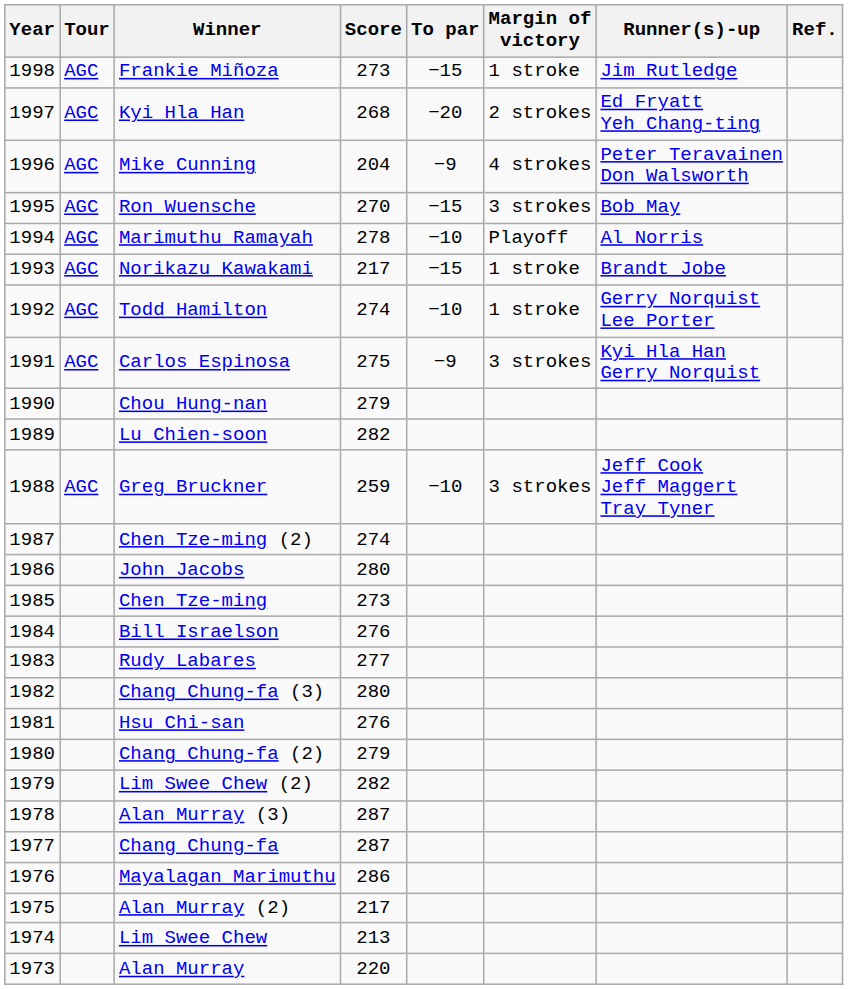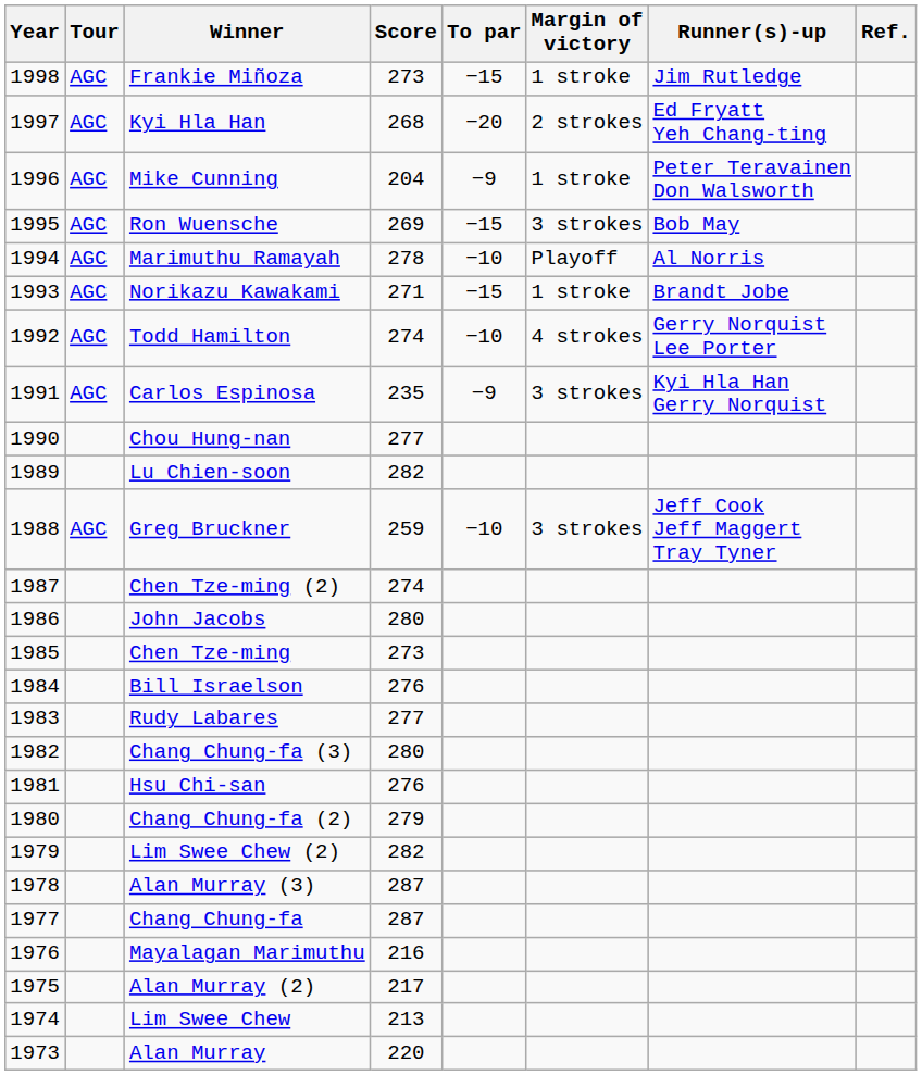 <table class="wikitable" style="font-size:95%">
 <tr>
 <th>Year</th>
 <th>Tour</th>
 <th>Winner</th>
 <th>Score</th>
 <th>To par</th>
 <th>Margin of<br>victory</th>
 <th>Runner(s)-up</th>
 <th>Ref.</th>
 </tr>
 <tr>
 <td>1998</td>
 <td><a href='#'>AGC</a></td>
 <td> <a href='#'>Frankie Miñoza</a></td>
 <td align=center>273</td>
 <td align=center>−15</td>
 <td>1 stroke</td>
 <td> <a href='#'>Jim Rutledge</a></td>
 <td></td>
 </tr>
 <tr>
 <td>1997</td>
 <td><a href='#'>AGC</a></td>
 <td> <a href='#'>Kyi Hla Han</a></td>
 <td align=center>268</td>
 <td align=center>−20</td>
 <td>2 strokes</td>
 <td> <a href='#'>Ed Fryatt</a><br> <a href='#'>Yeh Chang-ting</a></td>
 <td></td>
 </tr>
 <tr>
 <td>1996</td>
 <td><a href='#'>AGC</a></td>
 <td> <a href='#'>Mike Cunning</a></td>
 <td align=center>204</td>
 <td align=center>−9</td>
-<td>4 strokes</td>
+<td>1 stroke</td>
 <td> <a href='#'>Peter Teravainen</a><br> <a href='#'>Don Walsworth</a></td>
 <td></td>
 </tr>
 <tr>
 <td>1995</td>
 <td><a href='#'>AGC</a></td>
 <td> <a href='#'>Ron Wuensche</a></td>
-<td align=center>270</td>
+<td align=center>269</td>
 <td align=center>−15</td>
 <td>3 strokes</td>
 <td> <a href='#'>Bob May</a></td>
 <td></td>
 </tr>
 <tr>
 <td>1994</td>
 <td><a href='#'>AGC</a></td>
 <td> <a href='#'>Marimuthu Ramayah</a></td>
 <td align=center>278</td>
 <td align=center>−10</td>
 <td>Playoff</td>
 <td> <a href='#'>Al Norris</a></td>
 <td></td>
 </tr>
 <tr>
 <td>1993</td>
 <td><a href='#'>AGC</a></td>
 <td> <a href='#'>Norikazu Kawakami</a></td>
-<td align=center>217</td>
+<td align=center>271</td>
 <td align=center>−15</td>
 <td>1 stroke</td>
 <td> <a href='#'>Brandt Jobe</a></td>
 <td></td>
 </tr>
 <tr>
 <td>1992</td>
 <td><a href='#'>AGC</a></td>
 <td> <a href='#'>Todd Hamilton</a></td>
 <td align=center>274</td>
 <td align=center>−10</td>
-<td>1 stroke</td>
+<td>4 strokes</td>
 <td> <a href='#'>Gerry Norquist</a><br> <a href='#'>Lee Porter</a></td>
 <td></td>
 </tr>
 <tr>
 <td>1991</td>
 <td><a href='#'>AGC</a></td>
 <td> <a href='#'>Carlos Espinosa</a></td>
-<td align=center>275</td>
+<td align=center>235</td>
 <td align=center>−9</td>
 <td>3 strokes</td>
 <td> <a href='#'>Kyi Hla Han</a><br> <a href='#'>Gerry Norquist</a></td>
 <td></td>
 </tr>
 <tr>
 <td>1990</td>
 <td></td>
 <td> <a href='#'>Chou Hung-nan</a></td>
-<td align=center>279</td>
+<td align=center>277</td>
 <td align=center></td>
 <td></td>
 <td></td>
 <td></td>
 </tr>
 <tr>
 <td>1989</td>
 <td></td>
 <td> <a href='#'>Lu Chien-soon</a></td>
 <td align=center>282</td>
 <td align=center></td>
 <td></td>
 <td></td>
 <td></td>
 </tr>
 <tr>
 <td>1988</td>
 <td><a href='#'>AGC</a></td>
 <td> <a href='#'>Greg Bruckner</a></td>
 <td align=center>259</td>
 <td align=center>−10</td>
 <td>3 strokes</td>
 <td> <a href='#'>Jeff Cook</a><br> <a href='#'>Jeff Maggert</a><br> <a href='#'>Tray Tyner</a></td>
 <td></td>
 </tr>
 <tr>
 <td>1987</td>
 <td></td>
 <td> <a href='#'>Chen Tze-ming</a> (2)</td>
 <td align=center>274</td>
 <td align=center></td>
 <td></td>
 <td></td>
 <td></td>
 </tr>
 <tr>
 <td>1986</td>
 <td></td>
 <td> <a href='#'>John Jacobs</a></td>
 <td align=center>280</td>
 <td align=center></td>
 <td></td>
 <td></td>
 <td></td>
 </tr>
 <tr>
 <td>1985</td>
 <td></td>
 <td> <a href='#'>Chen Tze-ming</a></td>
 <td align=center>273</td>
 <td align=center></td>
 <td></td>
 <td></td>
 <td></td>
 </tr>
 <tr>
 <td>1984</td>
 <td></td>
 <td> <a href='#'>Bill Israelson</a></td>
 <td align=center>276</td>
 <td align=center></td>
 <td></td>
 <td></td>
 <td></td>
 </tr>
 <tr>
 <td>1983</td>
 <td></td>
 <td> <a href='#'>Rudy Labares</a></td>
 <td align=center>277</td>
 <td align=center></td>
 <td></td>
 <td></td>
 <td></td>
 </tr>
 <tr>
 <td>1982</td>
 <td></td>
 <td> <a href='#'>Chang Chung-fa</a> (3)</td>
 <td align=center>280</td>
 <td align=center></td>
 <td></td>
 <td></td>
 <td></td>
 </tr>
 <tr>
 <td>1981</td>
 <td></td>
 <td> <a href='#'>Hsu Chi-san</a></td>
 <td align=center>276</td>
 <td align=center></td>
 <td></td>
 <td></td>
 <td></td>
 </tr>
 <tr>
 <td>1980</td>
 <td></td>
 <td> <a href='#'>Chang Chung-fa</a> (2)</td>
 <td align=center>279</td>
 <td align=center></td>
 <td></td>
 <td></td>
 <td></td>
 </tr>
 <tr>
 <td>1979</td>
 <td></td>
 <td> <a href='#'>Lim Swee Chew</a> (2)</td>
 <td align=center>282</td>
 <td align=center></td>
 <td></td>
 <td></td>
 <td></td>
 </tr>
 <tr>
 <td>1978</td>
 <td></td>
 <td> <a href='#'>Alan Murray</a> (3)</td>
 <td align=center>287</td>
 <td align=center></td>
 <td></td>
 <td></td>
 <td></td>
 </tr>
 <tr>
 <td>1977</td>
 <td></td>
 <td> <a href='#'>Chang Chung-fa</a></td>
 <td align=center>287</td>
 <td align=center></td>
 <td></td>
 <td></td>
 <td></td>
 </tr>
 <tr>
 <td>1976</td>
 <td></td>
 <td> <a href='#'>Mayalagan Marimuthu</a></td>
-<td align=center>286</td>
+<td align=center>216</td>
 <td align=center></td>
 <td></td>
 <td></td>
 <td></td>
 </tr>
 <tr>
 <td>1975</td>
 <td></td>
 <td> <a href='#'>Alan Murray</a> (2)</td>
 <td align=center>217</td>
 <td align=center></td>
 <td></td>
 <td></td>
 <td></td>
 </tr>
 <tr>
 <td>1974</td>
 <td></td>
 <td> <a href='#'>Lim Swee Chew</a></td>
 <td align=center>213</td>
 <td align=center></td>
 <td></td>
 <td></td>
 <td></td>
 </tr>
 <tr>
 <td>1973</td>
 <td></td>
 <td> <a href='#'>Alan Murray</a></td>
 <td align=center>220</td>
 <td align=center></td>
 <td></td>
 <td></td>
 <td></td>
 </tr>
 </table>
